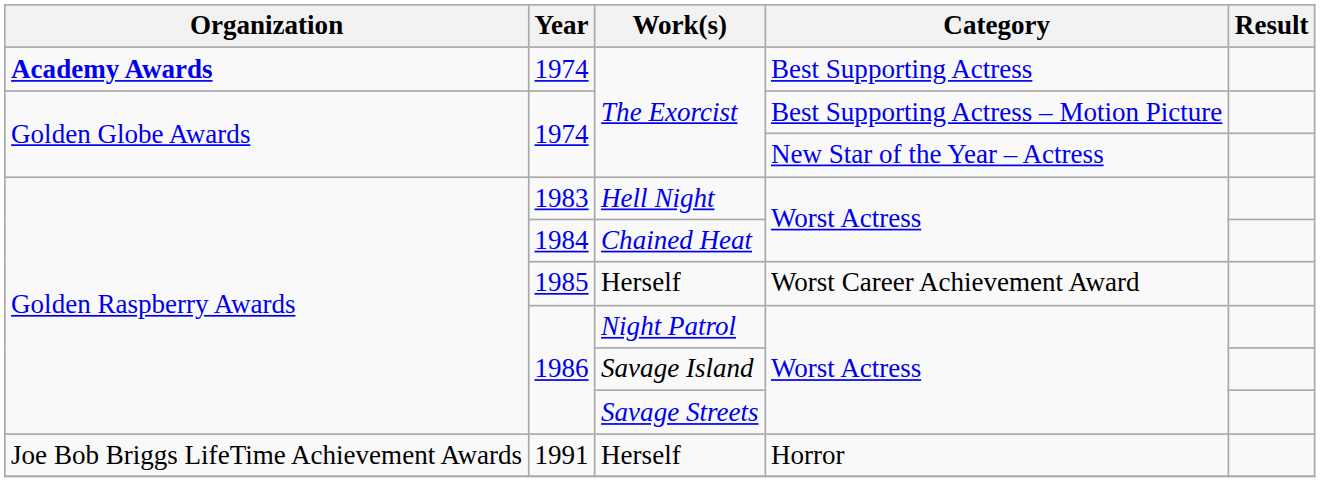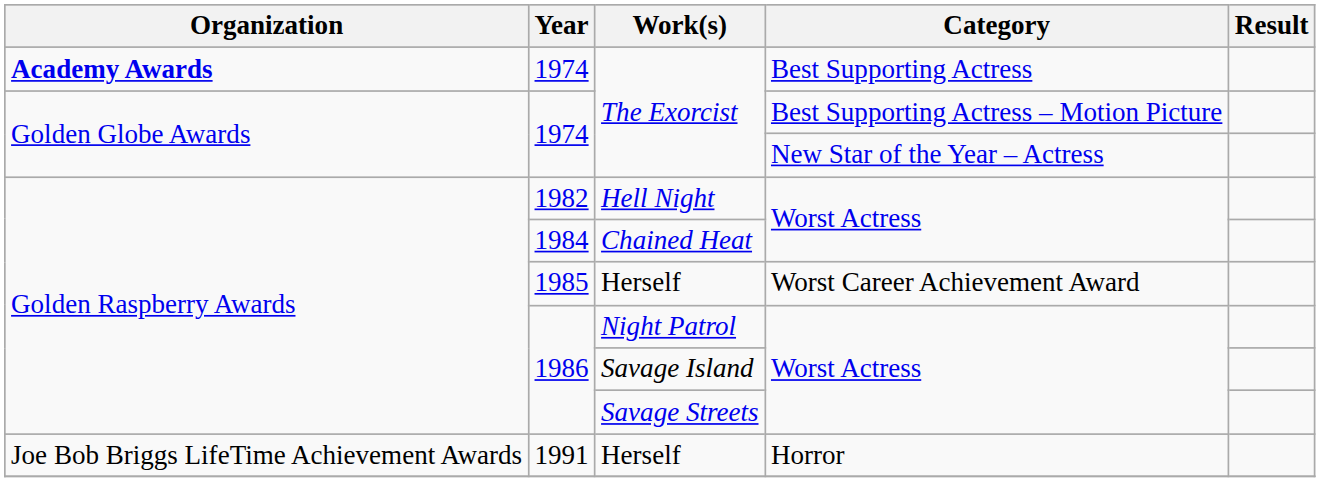 <table class="wikitable plainrowheaders sortable" style="margin-right: 0;">
 <tr>
 <th scope="col">Organization</th>
 <th scope="col">Year</th>
 <th scope="col">Work(s)</th>
 <th scope="col">Category</th>
 <th scope="col">Result</th>
 </tr>
 <tr>
 <td><strong><a href='#'>Academy Awards</a></strong></td>
 <td><a href='#'>1974</a></td>
 <td rowspan="3"><em><a href='#'>The Exorcist</a></em></td>
 <td><a href='#'>Best Supporting Actress</a></td>
 <td></td>
 </tr>
 <tr>
 <td rowspan="2"><a href='#'>Golden Globe Awards</a></td>
 <td rowspan="2"><a href='#'>1974</a></td>
 <td><a href='#'>Best Supporting Actress – Motion Picture</a></td>
 <td></td>
 </tr>
 <tr>
 <td><a href='#'>New Star of the Year – Actress</a></td>
 <td></td>
 </tr>
 <tr>
 <td rowspan="6"><a href='#'>Golden Raspberry Awards</a></td>
-<td><a href='#'>1983</a></td>
+<td><a href='#'>1982</a></td>
 <td><em><a href='#'>Hell Night</a></em></td>
 <td rowspan="2"><a href='#'>Worst Actress</a></td>
 <td></td>
 </tr>
 <tr>
 <td><a href='#'>1984</a></td>
 <td><em><a href='#'>Chained Heat</a></em></td>
 <td></td>
 </tr>
 <tr>
 <td><a href='#'>1985</a></td>
 <td>Herself</td>
 <td>Worst Career Achievement Award</td>
 <td></td>
 </tr>
 <tr>
 <td rowspan="3"><a href='#'>1986</a></td>
 <td><em><a href='#'>Night Patrol</a></em></td>
 <td rowspan="3"><a href='#'>Worst Actress</a></td>
 <td></td>
 </tr>
 <tr>
 <td><em>Savage Island</em></td>
 <td></td>
 </tr>
 <tr>
 <td><em><a href='#'>Savage Streets</a></em></td>
 <td></td>
 </tr>
 <tr>
 <td>Joe Bob Briggs LifeTime Achievement Awards</td>
 <td>1991</td>
 <td>Herself</td>
 <td>Horror</td>
 <td></td>
 </tr>
 <tr>
 </tr>
 </table>
